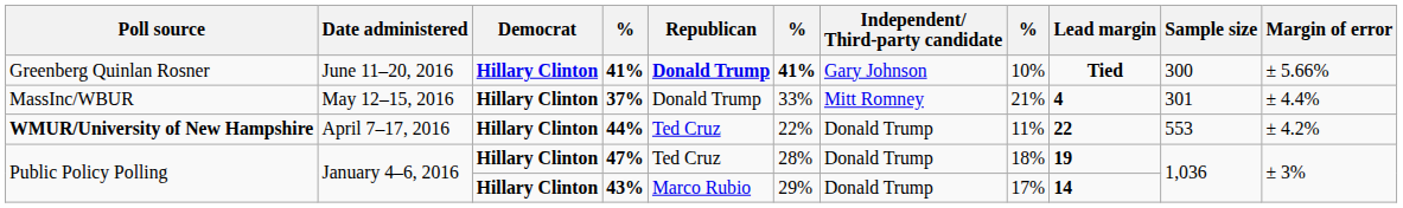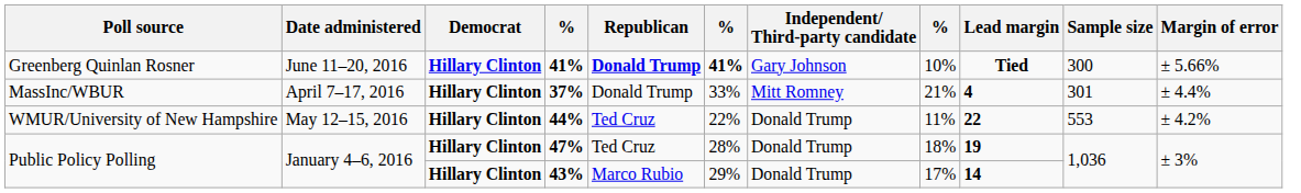 <table class="wikitable">
 <tr>
 <th>Poll source</th>
 <th>Date administered</th>
 <th>Democrat</th>
 <th>%</th>
 <th>Republican</th>
 <th>%</th>
 <th>Independent/<br>Third-party candidate</th>
 <th>%</th>
 <th>Lead margin</th>
 <th>Sample size</th>
 <th>Margin of error</th>
 </tr>
 <tr>
 <td>Greenberg Quinlan Rosner</td>
 <td>June 11–20, 2016</td>
 <td><strong><a href='#'>Hillary Clinton</a></strong></td>
 <td><strong>41%</strong></td>
 <td><strong><a href='#'>Donald Trump</a></strong></td>
 <td><strong>41%</strong></td>
 <td><a href='#'>Gary Johnson</a></td>
 <td>10%</td>
 <td align="center"><strong>Tied</strong></td>
 <td>300</td>
 <td>± 5.66%</td>
 </tr>
 <tr>
 <td>MassInc/WBUR</td>
-<td>May 12–15, 2016</td>
+<td>April 7–17, 2016</td>
 <td><strong>Hillary Clinton</strong></td>
 <td><strong>37%</strong></td>
 <td>Donald Trump</td>
 <td>33%</td>
 <td><a href='#'>Mitt Romney</a></td>
 <td>21%</td>
 <td><strong>4</strong></td>
 <td>301</td>
 <td>± 4.4%</td>
 </tr>
 <tr>
-<td><strong>WMUR/University of New Hampshire</strong></td>
-<td>April 7–17, 2016</td>
+<td>WMUR/University of New Hampshire</td>
+<td>May 12–15, 2016</td>
 <td><strong>Hillary Clinton</strong></td>
 <td><strong>44%</strong></td>
 <td><a href='#'>Ted Cruz</a></td>
 <td>22%</td>
 <td>Donald Trump</td>
 <td>11%</td>
 <td><strong>22</strong></td>
 <td>553</td>
 <td>± 4.2%</td>
 </tr>
 <tr>
 <td rowspan=2>Public Policy Polling</td>
 <td rowspan=2>January 4–6, 2016</td>
 <td><strong>Hillary Clinton</strong></td>
 <td><strong>47%</strong></td>
 <td>Ted Cruz</td>
 <td>28%</td>
 <td>Donald Trump</td>
 <td>18%</td>
 <td><strong>19</strong></td>
 <td rowspan=2>1,036</td>
 <td rowspan=2>± 3%</td>
 </tr>
 <tr>
 <td><strong>Hillary Clinton</strong></td>
 <td><strong>43%</strong></td>
 <td><a href='#'>Marco Rubio</a></td>
 <td>29%</td>
 <td>Donald Trump</td>
 <td>17%</td>
 <td><strong>14</strong></td>
 </tr>
 </table>
